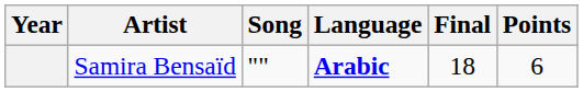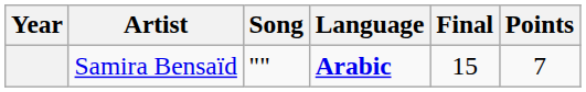 <table class="wikitable plainrowheaders">
 <tr>
 <th scope="col">Year</th>
 <th scope="col">Artist</th>
 <th scope="col">Song</th>
 <th scope="col">Language</th>
 <th scope="col">Final</th>
 <th scope="col">Points</th>
 </tr>
 <tr>
 <th scope="row" style="text-align:center;"></th>
 <td><a href='#'>Samira Bensaïd</a></td>
 <td>"" </td>
 <td><strong><a href='#'>Arabic</a></strong></td>
-<td style="text-align:center;">18</td>
-<td style="text-align:center;">6</td>
+<td style="text-align:center;">15</td>
+<td style="text-align:center;">7</td>
 </tr>
 </table>
